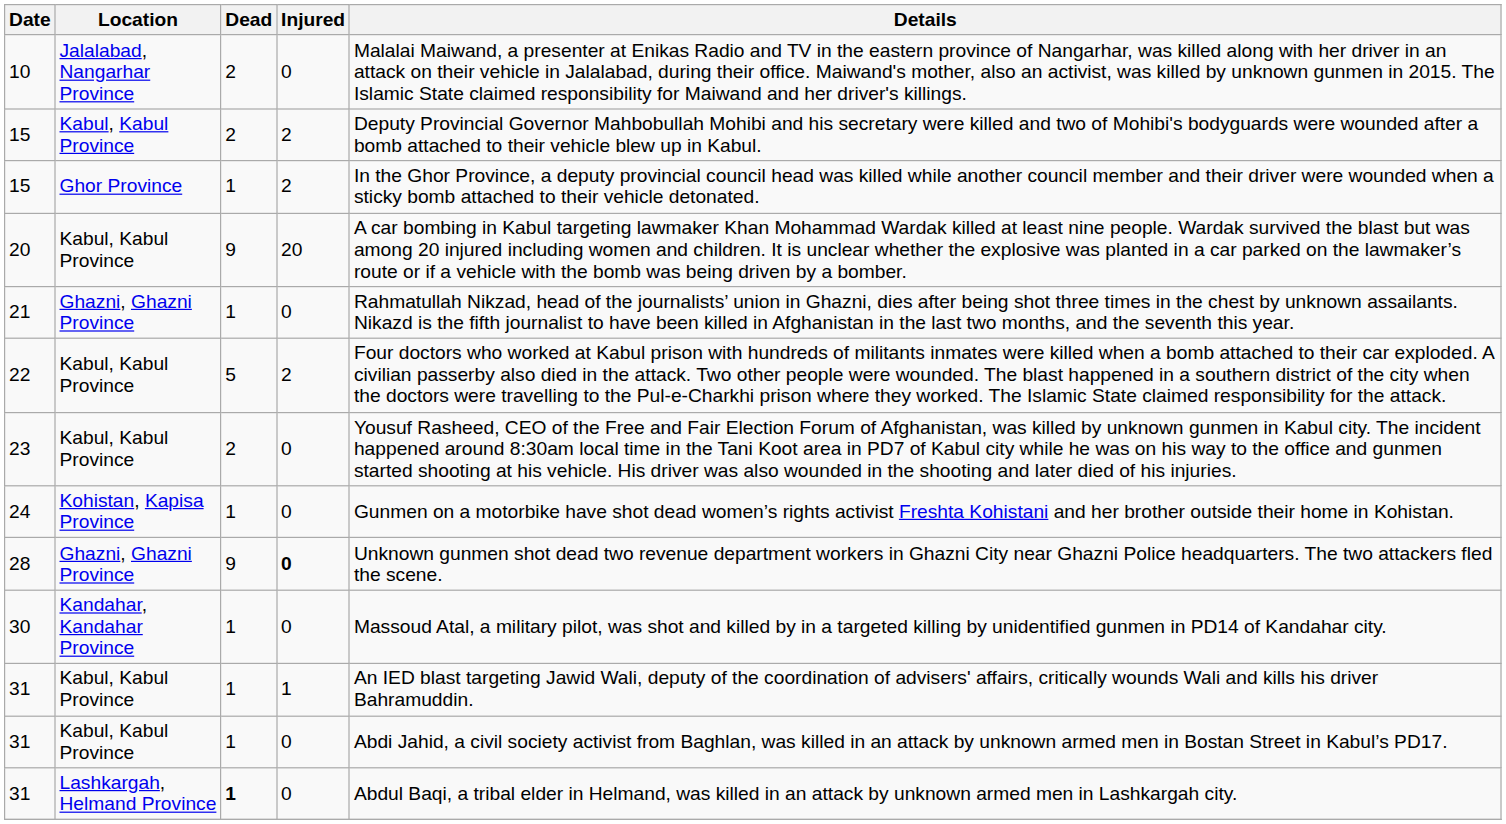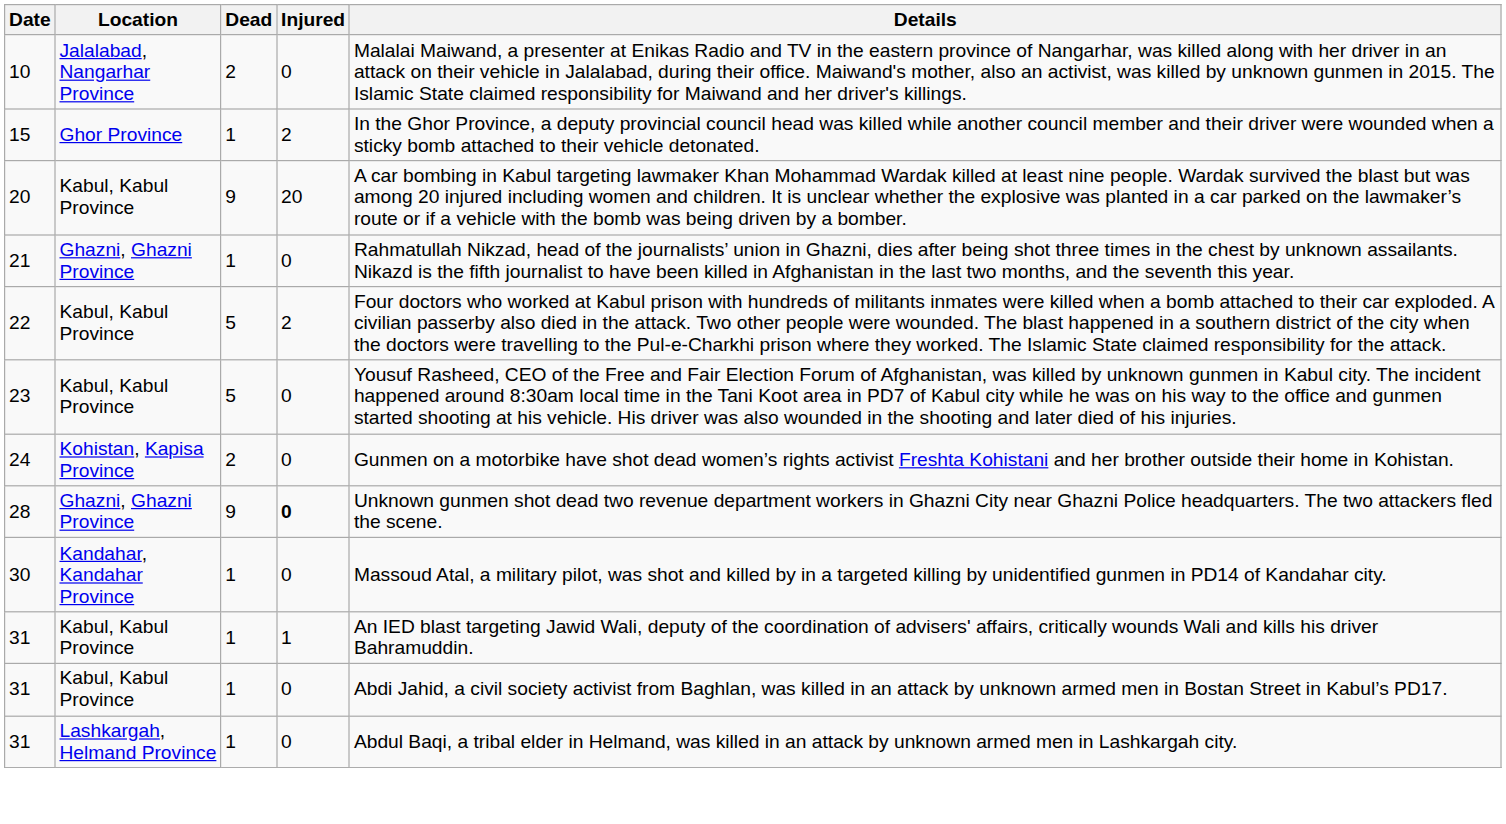 <table class="wikitable sortable">
 <tr>
 <th>Date</th>
 <th>Location</th>
 <th data-sort-type="number">Dead</th>
 <th data-sort-type="number">Injured</th>
 <th>Details</th>
 </tr>
 <tr>
 <td>10</td>
 <td><a href='#'>Jalalabad</a>, <a href='#'>Nangarhar Province</a></td>
 <td>2</td>
 <td>0</td>
 <td>Malalai Maiwand, a presenter at Enikas Radio and TV in the eastern province of Nangarhar, was killed along with her driver in an attack on their vehicle in Jalalabad, during their office. Maiwand's mother, also an activist, was killed by unknown gunmen in 2015. The Islamic State claimed responsibility for Maiwand and her driver's killings.</td>
-</tr>
-<tr>
-<td>15</td>
-<td><a href='#'>Kabul</a>, <a href='#'>Kabul Province</a></td>
-<td>2</td>
-<td>2</td>
-<td>Deputy Provincial Governor Mahbobullah Mohibi and his secretary were killed and two of Mohibi's bodyguards were wounded after a bomb attached to their vehicle blew up in Kabul.</td>
 </tr>
 <tr>
 <td>15</td>
 <td><a href='#'>Ghor Province</a></td>
 <td>1</td>
 <td>2</td>
 <td>In the Ghor Province, a deputy provincial council head was killed while another council member and their driver were wounded when a sticky bomb attached to their vehicle detonated.</td>
 </tr>
 <tr>
 <td>20</td>
 <td>Kabul, Kabul Province</td>
 <td>9</td>
 <td>20</td>
 <td>A car bombing in Kabul targeting lawmaker Khan Mohammad Wardak killed at least nine people. Wardak survived the blast but was among 20 injured including women and children. It is unclear whether the explosive was planted in a car parked on the lawmaker’s route or if a vehicle with the bomb was being driven by a bomber.</td>
 </tr>
 <tr>
 <td>21</td>
 <td><a href='#'>Ghazni</a>, <a href='#'>Ghazni Province</a></td>
 <td>1</td>
 <td>0</td>
 <td>Rahmatullah Nikzad, head of the journalists’ union in Ghazni, dies after being shot three times in the chest by unknown assailants. Nikazd is the fifth journalist to have been killed in Afghanistan in the last two months, and the seventh this year.</td>
 </tr>
 <tr>
 <td>22</td>
 <td>Kabul, Kabul Province</td>
 <td>5</td>
 <td>2</td>
 <td>Four doctors who worked at Kabul prison with hundreds of militants inmates were killed when a bomb attached to their car exploded. A civilian passerby also died in the attack. Two other people were wounded. The blast happened in a southern district of the city when the doctors were travelling to the Pul-e-Charkhi prison where they worked. The Islamic State claimed responsibility for the attack.</td>
 </tr>
 <tr>
 <td>23</td>
 <td>Kabul, Kabul Province</td>
-<td>2</td>
+<td>5</td>
 <td>0</td>
 <td>Yousuf Rasheed, CEO of the Free and Fair Election Forum of Afghanistan, was killed by unknown gunmen in Kabul city. The incident happened around 8:30am local time in the Tani Koot area in PD7 of Kabul city while he was on his way to the office and gunmen started shooting at his vehicle. His driver was also wounded in the shooting and later died of his injuries.</td>
 </tr>
 <tr>
 <td>24</td>
 <td><a href='#'>Kohistan</a>, <a href='#'>Kapisa Province</a></td>
-<td>1</td>
+<td>2</td>
 <td>0</td>
 <td>Gunmen on a motorbike have shot dead women’s rights activist <a href='#'>Freshta Kohistani</a> and her brother outside their home in Kohistan.</td>
 </tr>
 <tr>
 <td>28</td>
 <td><a href='#'>Ghazni</a>, <a href='#'>Ghazni Province</a></td>
 <td>9</td>
 <td><strong>0</strong></td>
 <td>Unknown gunmen shot dead two revenue department workers in Ghazni City near Ghazni Police headquarters. The two attackers fled the scene.</td>
 </tr>
 <tr>
 <td>30</td>
 <td><a href='#'>Kandahar</a>, <a href='#'>Kandahar Province</a></td>
 <td>1</td>
 <td>0</td>
 <td>Massoud Atal, a military pilot, was shot and killed by in a targeted killing by unidentified gunmen in PD14 of Kandahar city.</td>
 </tr>
 <tr>
 <td>31</td>
 <td>Kabul, Kabul Province</td>
 <td>1</td>
 <td>1</td>
 <td>An IED blast targeting Jawid Wali, deputy of the coordination of advisers' affairs, critically wounds Wali and kills his driver Bahramuddin.</td>
 </tr>
 <tr>
 <td>31</td>
 <td>Kabul, Kabul Province</td>
 <td>1</td>
 <td>0</td>
 <td>Abdi Jahid, a civil society activist from Baghlan, was killed in an attack by unknown armed men in Bostan Street in Kabul’s PD17.</td>
 </tr>
 <tr>
 <td>31</td>
 <td><a href='#'>Lashkargah</a>, <a href='#'>Helmand Province</a></td>
-<td><strong>1</strong></td>
+<td>1</td>
 <td>0</td>
 <td>Abdul Baqi, a tribal elder in Helmand, was killed in an attack by unknown armed men in Lashkargah city.</td>
 </tr>
 <tr>
 </tr>
 </table>
